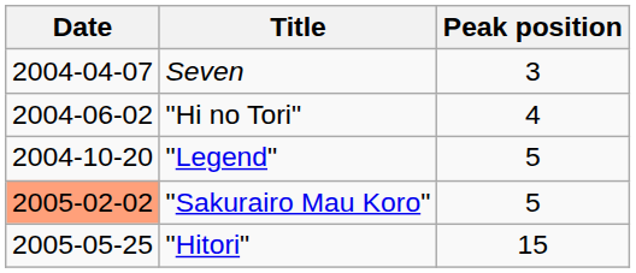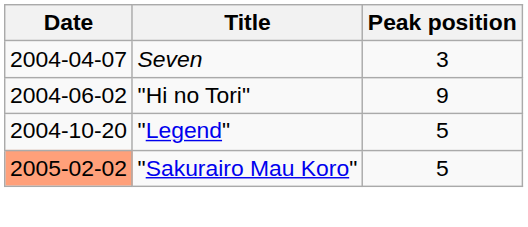 <table class="wikitable">
 <tr>
 <th>Date</th>
 <th>Title</th>
 <th>Peak position</th>
 </tr>
 <tr>
 <td>2004-04-07</td>
 <td><em>Seven</em></td>
 <td align="center">3</td>
 </tr>
 <tr>
 <td>2004-06-02</td>
 <td>"Hi no Tori"</td>
-<td align="center">4</td>
+<td align="center">9</td>
 </tr>
 <tr>
 <td>2004-10-20</td>
 <td>"<a href='#'>Legend</a>"</td>
 <td align="center">5</td>
 </tr>
 <tr>
 <td style="background: lightsalmon;">2005-02-02</td>
 <td>"<a href='#'>Sakurairo Mau Koro</a>"</td>
 <td align="center">5</td>
 </tr>
-<tr>
-<td>2005-05-25</td>
-<td>"<a href='#'>Hitori</a>"</td>
-<td align="center">15</td>
-</tr>
 </table>
